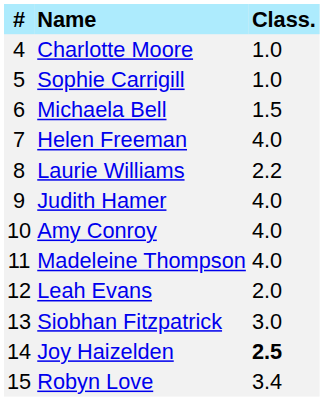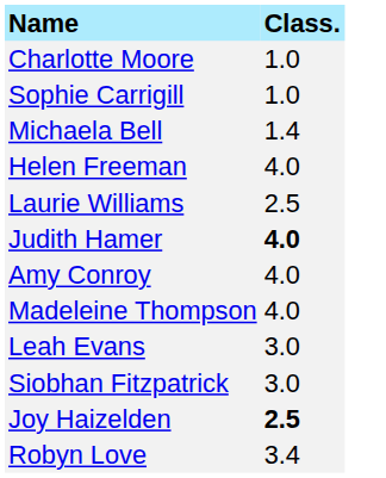 <table border=0 cellpadding=2 cellspacing=0  |- bgcolor=#F2F2F2 style="text-align:center; font-size:90%;">
 <tr bgcolor=#ADEBFD>
-<th>#</th>
 <th align=left>Name</th>
 <th align=left>Class.</th>
 </tr>
 <tr>
-<td>4</td>
 <td align=left><a href='#'>Charlotte Moore</a></td>
 <td align=left>1.0</td>
 </tr>
 <tr>
-<td>5</td>
 <td align=left><a href='#'>Sophie Carrigill</a></td>
 <td align=left>1.0</td>
 </tr>
 <tr>
-<td>6</td>
 <td align=left><a href='#'>Michaela Bell</a></td>
-<td align=left>1.5</td>
+<td align=left>1.4</td>
 </tr>
 <tr>
-<td>7</td>
 <td align=left><a href='#'>Helen Freeman</a></td>
 <td align=left>4.0</td>
 </tr>
 <tr>
-<td>8</td>
 <td align=left><a href='#'>Laurie Williams</a></td>
-<td align=left>2.2</td>
+<td align=left>2.5</td>
 </tr>
 <tr>
-<td>9</td>
 <td align=left><a href='#'>Judith Hamer</a></td>
-<td align=left>4.0</td>
+<td align=left><strong>4.0</strong></td>
 </tr>
 <tr>
-<td>10</td>
 <td align=left><a href='#'>Amy Conroy</a></td>
 <td align=left>4.0</td>
 </tr>
 <tr>
-<td>11</td>
 <td align=left><a href='#'>Madeleine Thompson</a></td>
 <td align=left>4.0</td>
 </tr>
 <tr>
-<td>12</td>
 <td align=left><a href='#'>Leah Evans</a></td>
-<td align=left>2.0</td>
+<td align=left>3.0</td>
 </tr>
 <tr>
-<td>13</td>
 <td align=left><a href='#'>Siobhan Fitzpatrick</a></td>
 <td align=left>3.0</td>
 </tr>
 <tr>
-<td>14</td>
 <td align=left><a href='#'>Joy Haizelden</a></td>
 <td align=left><strong>2.5</strong></td>
 </tr>
 <tr>
-<td>15</td>
 <td align=left><a href='#'>Robyn Love</a></td>
 <td align=left>3.4</td>
 </tr>
 </table>
